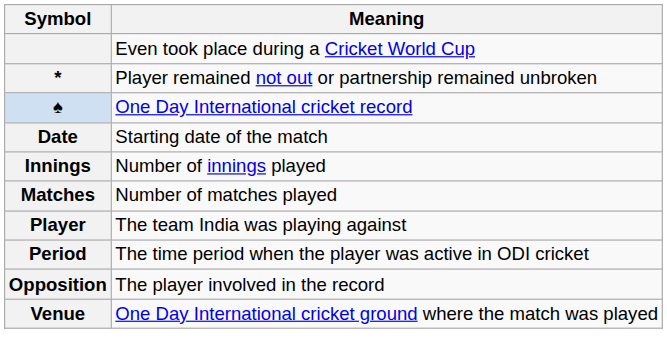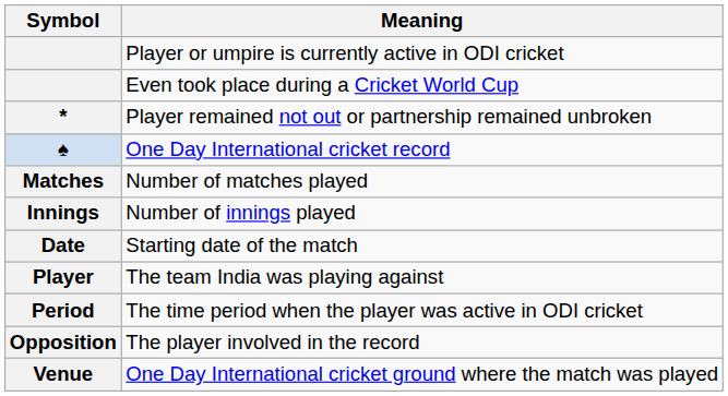 <table class="wikitable plainrowheaders">
 <tr>
 <th scope=col>Symbol</th>
 <th scope=col>Meaning</th>
+</tr>
+<tr>
+<th scope=row></th>
+<td>Player or umpire is currently active in ODI cricket</td>
 </tr>
 <tr>
 <th scope=row></th>
 <td>Even took place during a <a href='#'>Cricket World Cup</a></td>
 </tr>
 <tr>
 <th scope=row>*</th>
 <td>Player remained <a href='#'>not out</a> or partnership remained unbroken</td>
 </tr>
 <tr>
 <th scope=row style=background:#cee0f2;>♠</th>
 <td><a href='#'>One Day International cricket record</a></td>
 </tr>
 <tr>
-<th scope=row>Date</th>
-<td>Starting date of the match</td>
+<th scope=row>Matches</th>
+<td>Number of matches played</td>
 </tr>
 <tr>
 <th scope=row>Innings</th>
 <td>Number of <a href='#'>innings</a> played</td>
 </tr>
 <tr>
-<th scope=row>Matches</th>
-<td>Number of matches played</td>
+<th scope=row>Date</th>
+<td>Starting date of the match</td>
 </tr>
 <tr>
 <th scope=row>Player</th>
 <td>The team India was playing against</td>
 </tr>
 <tr>
 <th scope=row>Period</th>
 <td>The time period when the player was active in ODI cricket</td>
 </tr>
 <tr>
 <th scope=row>Opposition</th>
 <td>The player involved in the record</td>
 </tr>
 <tr>
 <th scope=row>Venue</th>
 <td><a href='#'>One Day International cricket ground</a> where the match was played</td>
 </tr>
 </table>
